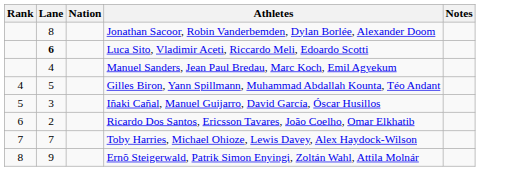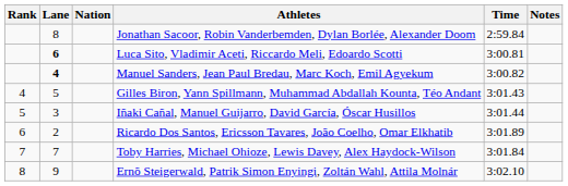 <table class="wikitable sortable" style="text-align:center">
 <tr>
 <th>Rank</th>
 <th>Lane</th>
 <th>Nation</th>
 <th>Athletes</th>
+<th>Time</th>
 <th>Notes</th>
 </tr>
 <tr>
 <td></td>
 <td>8</td>
 <td align="left"></td>
 <td align="left"><a href='#'>Jonathan Sacoor</a>, <a href='#'>Robin Vanderbemden</a>, <a href='#'>Dylan Borlée</a>, <a href='#'>Alexander Doom</a></td>
+<td>2:59.84</td>
 <td></td>
 </tr>
 <tr>
 <td></td>
 <td><strong>6</strong></td>
 <td align="left"></td>
 <td align="left"><a href='#'>Luca Sito</a>, <a href='#'>Vladimir Aceti</a>, <a href='#'>Riccardo Meli</a>, <a href='#'>Edoardo Scotti</a></td>
+<td>3:00.81</td>
 <td></td>
 </tr>
 <tr>
 <td></td>
-<td>4</td>
+<td><strong>4</strong></td>
 <td align=left></td>
 <td align=left><a href='#'>Manuel Sanders</a>, <a href='#'>Jean Paul Bredau</a>, <a href='#'>Marc Koch</a>, <a href='#'>Emil Agyekum</a></td>
+<td>3:00.82</td>
 <td></td>
 </tr>
 <tr>
 <td>4</td>
 <td>5</td>
 <td align=left></td>
 <td align=left><a href='#'>Gilles Biron</a>, <a href='#'>Yann Spillmann</a>, <a href='#'>Muhammad Abdallah Kounta</a>, <a href='#'>Téo Andant</a></td>
+<td>3:01.43</td>
 <td></td>
 </tr>
 <tr>
 <td>5</td>
 <td>3</td>
 <td align="left"></td>
 <td align="left"><a href='#'>Iñaki Cañal</a>, <a href='#'>Manuel Guijarro</a>, <a href='#'>David García</a>, <a href='#'>Óscar Husillos</a></td>
+<td>3:01.44</td>
 <td></td>
 </tr>
 <tr>
 <td>6</td>
 <td>2</td>
 <td align="left"></td>
 <td align="left"><a href='#'>Ricardo Dos Santos</a>, <a href='#'>Ericsson Tavares</a>, <a href='#'>João Coelho</a>, <a href='#'>Omar Elkhatib</a></td>
+<td>3:01.89</td>
 <td></td>
 </tr>
 <tr>
 <td>7</td>
 <td>7</td>
 <td align="left"></td>
 <td align="left"><a href='#'>Toby Harries</a>, <a href='#'>Michael Ohioze</a>, <a href='#'>Lewis Davey</a>, <a href='#'>Alex Haydock-Wilson</a></td>
+<td>3:01.84</td>
 <td></td>
 </tr>
 <tr>
 <td>8</td>
 <td>9</td>
 <td align=left></td>
 <td align=left><a href='#'>Ernõ Steigerwald</a>, <a href='#'>Patrik Simon Enyingi</a>, <a href='#'>Zoltán Wahl</a>, <a href='#'>Attila Molnár</a></td>
+<td>3:02.10</td>
 <td></td>
 </tr>
 </table>
